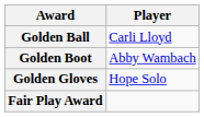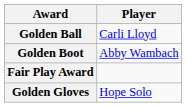 <table class="wikitable" style="text-align:center">
 <tr>
 <th>Award</th>
 <th>Player</th>
 </tr>
 <tr>
 <th>Golden Ball</th>
 <td align=left> <a href='#'>Carli Lloyd</a></td>
 </tr>
 <tr>
 <th>Golden Boot</th>
 <td align=left> <a href='#'>Abby Wambach</a></td>
 </tr>
 <tr>
+<th>Fair Play Award</th>
+<td align=left></td>
+</tr>
+<tr>
 <th>Golden Gloves</th>
 <td align=left> <a href='#'>Hope Solo</a></td>
 </tr>
-<tr>
-<th>Fair Play Award</th>
-<td align=left></td>
-</tr>
 </table>
